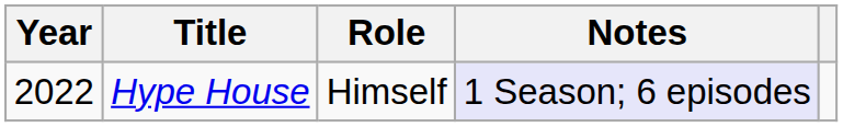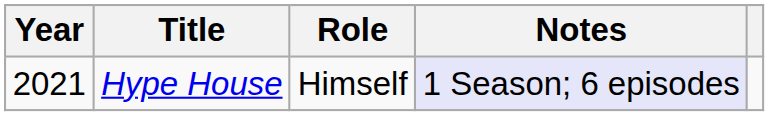 <table class="wikitable sortable">
 <tr>
 <th>Year</th>
 <th>Title</th>
 <th>Role</th>
 <th>Notes</th>
 <th></th>
 </tr>
 <tr>
-<td>2022</td>
+<td>2021</td>
 <td><em><a href='#'>Hype House</a></em></td>
 <td>Himself</td>
 <td style="background: lavender;">1 Season; 6 episodes</td>
 <td align="center"></td>
 </tr>
 </table>
